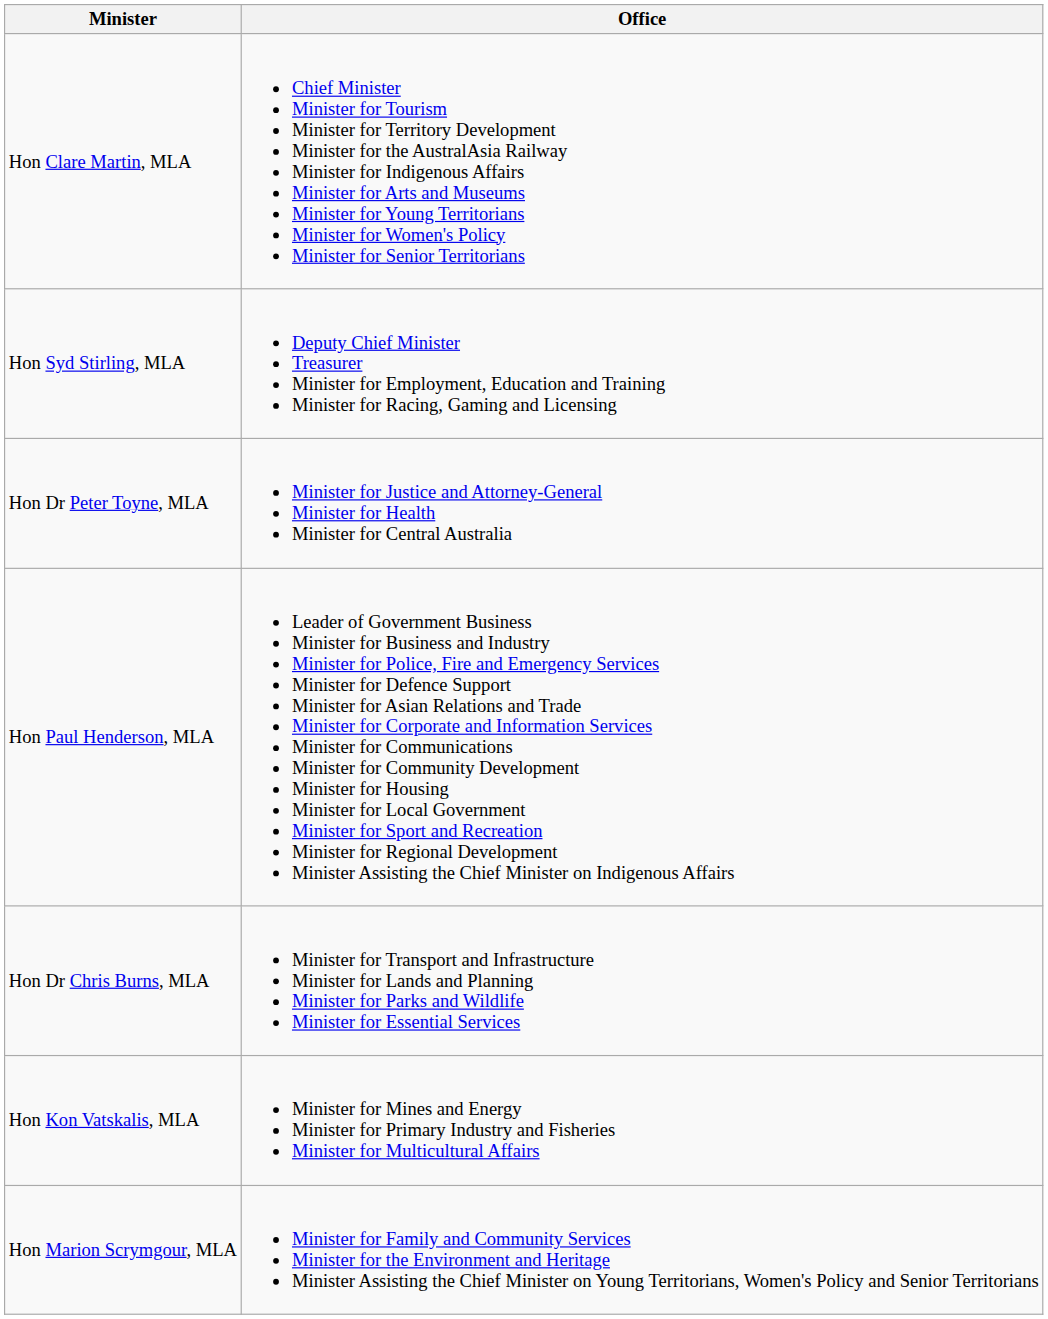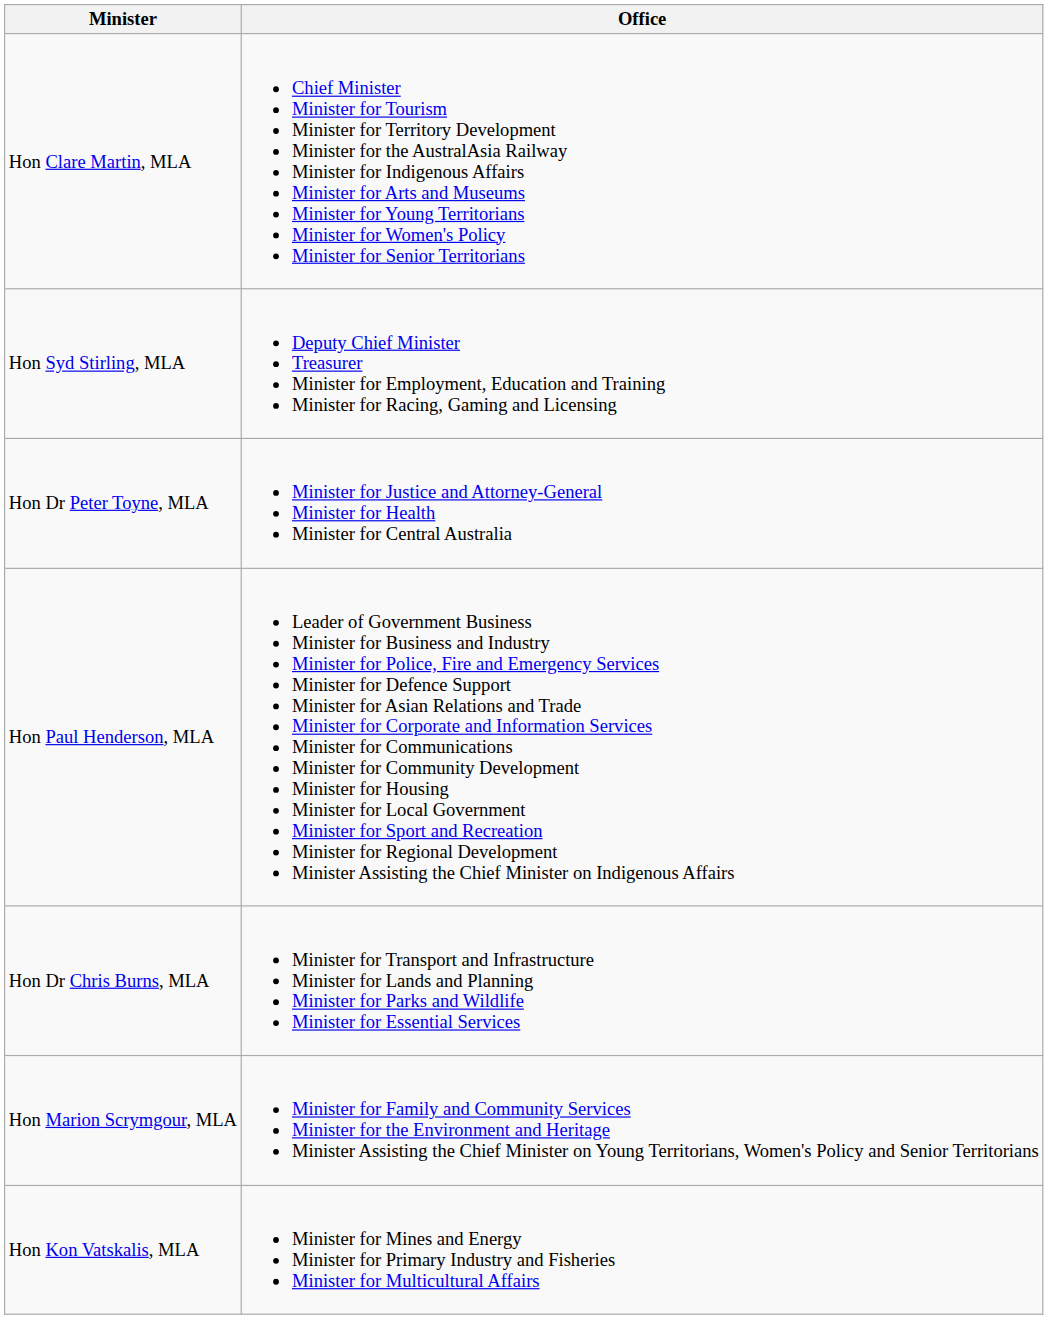 <table class="wikitable">
 <tr>
 <th>Minister</th>
 <th>Office</th>
 </tr>
 <tr>
 <td>Hon <a href='#'>Clare Martin</a>, MLA</td>
 <td><br><ul><li><a href='#'>Chief Minister</a></li><li><a href='#'>Minister for Tourism</a></li><li>Minister for Territory Development</li><li>Minister for the AustralAsia Railway</li><li>Minister for Indigenous Affairs</li><li><a href='#'>Minister for Arts and Museums</a></li><li><a href='#'>Minister for Young Territorians</a></li><li><a href='#'>Minister for Women's Policy</a></li><li><a href='#'>Minister for Senior Territorians</a></li></ul></td>
 </tr>
 <tr>
 <td>Hon <a href='#'>Syd Stirling</a>, MLA</td>
 <td><br><ul><li><a href='#'>Deputy Chief Minister</a></li><li><a href='#'>Treasurer</a></li><li>Minister for Employment, Education and Training</li><li>Minister for Racing, Gaming and Licensing</li></ul></td>
 </tr>
 <tr>
 <td>Hon Dr <a href='#'>Peter Toyne</a>, MLA</td>
 <td><br><ul><li><a href='#'>Minister for Justice and Attorney-General</a></li><li><a href='#'>Minister for Health</a></li><li>Minister for Central Australia</li></ul></td>
 </tr>
 <tr>
 <td>Hon <a href='#'>Paul Henderson</a>, MLA</td>
 <td><br><ul><li>Leader of Government Business</li><li>Minister for Business and Industry</li><li><a href='#'>Minister for Police, Fire and Emergency Services</a></li><li>Minister for Defence Support</li><li>Minister for Asian Relations and Trade</li><li><a href='#'>Minister for Corporate and Information Services</a></li><li>Minister for Communications</li><li>Minister for Community Development</li><li>Minister for Housing</li><li>Minister for Local Government</li><li><a href='#'>Minister for Sport and Recreation</a></li><li>Minister for Regional Development</li><li>Minister Assisting the Chief Minister on Indigenous Affairs</li></ul></td>
 </tr>
 <tr>
 <td>Hon Dr <a href='#'>Chris Burns</a>, MLA</td>
 <td><br><ul><li>Minister for Transport and Infrastructure</li><li>Minister for Lands and Planning</li><li><a href='#'>Minister for Parks and Wildlife</a></li><li><a href='#'>Minister for Essential Services</a></li></ul></td>
 </tr>
 <tr>
+<td>Hon <a href='#'>Marion Scrymgour</a>, MLA</td>
+<td><br><ul><li><a href='#'>Minister for Family and Community Services</a></li><li><a href='#'>Minister for the Environment and Heritage</a></li><li>Minister Assisting the Chief Minister on Young Territorians, Women's Policy and Senior Territorians</li></ul></td>
+</tr>
+<tr>
 <td>Hon <a href='#'>Kon Vatskalis</a>, MLA</td>
 <td><br><ul><li>Minister for Mines and Energy</li><li>Minister for Primary Industry and Fisheries</li><li><a href='#'>Minister for Multicultural Affairs</a></li></ul></td>
 </tr>
-<tr>
-<td>Hon <a href='#'>Marion Scrymgour</a>, MLA</td>
-<td><br><ul><li><a href='#'>Minister for Family and Community Services</a></li><li><a href='#'>Minister for the Environment and Heritage</a></li><li>Minister Assisting the Chief Minister on Young Territorians, Women's Policy and Senior Territorians</li></ul></td>
-</tr>
 </table>
